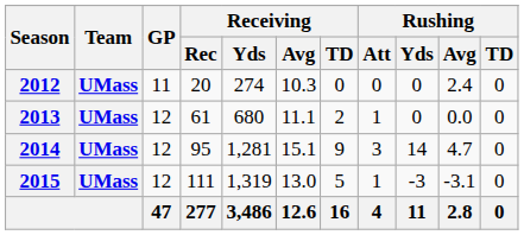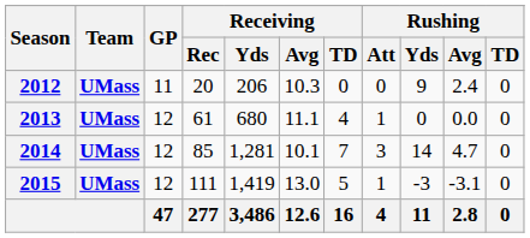 <table class="wikitable" style="text-align: center;">
 <tr>
 </tr>
 <tr>
 <th rowspan="2">Season</th>
 <th rowspan="2">Team</th>
 <th rowspan="2">GP</th>
 <th colspan="4">Receiving</th>
 <th colspan="4">Rushing</th>
 </tr>
 <tr>
 <th>Rec</th>
 <th>Yds</th>
 <th>Avg</th>
 <th>TD</th>
 <th>Att</th>
 <th>Yds</th>
 <th>Avg</th>
 <th>TD</th>
 </tr>
 <tr>
 <th><a href='#'>2012</a></th>
 <th><a href='#'>UMass</a></th>
 <td>11</td>
 <td>20</td>
-<td>274</td>
+<td>206</td>
 <td>10.3</td>
 <td>0</td>
 <td>0</td>
-<td>0</td>
+<td>9</td>
 <td>2.4</td>
 <td>0</td>
 </tr>
 <tr>
 <th><a href='#'>2013</a></th>
 <th><a href='#'>UMass</a></th>
 <td>12</td>
 <td>61</td>
 <td>680</td>
 <td>11.1</td>
-<td>2</td>
+<td>4</td>
 <td>1</td>
 <td>0</td>
 <td>0.0</td>
 <td>0</td>
 </tr>
 <tr>
 <th><a href='#'>2014</a></th>
 <th><a href='#'>UMass</a></th>
 <td>12</td>
-<td>95</td>
+<td>85</td>
 <td>1,281</td>
-<td>15.1</td>
-<td>9</td>
+<td>10.1</td>
+<td>7</td>
 <td>3</td>
 <td>14</td>
 <td>4.7</td>
 <td>0</td>
 </tr>
 <tr>
 <th><a href='#'>2015</a></th>
 <th><a href='#'>UMass</a></th>
 <td>12</td>
 <td>111</td>
-<td>1,319</td>
+<td>1,419</td>
 <td>13.0</td>
 <td>5</td>
 <td>1</td>
 <td>-3</td>
 <td>-3.1</td>
 <td>0</td>
 </tr>
 <tr>
 <th colspan="2"></th>
 <th>47</th>
 <th>277</th>
 <th>3,486</th>
 <th>12.6</th>
 <th>16</th>
 <th>4</th>
 <th>11</th>
 <th>2.8</th>
 <th>0</th>
 </tr>
 </table>
